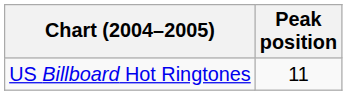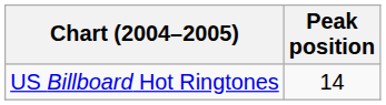 <table class="wikitable sortable">
 <tr>
 <th>Chart (2004–2005)</th>
 <th style="text-align:center;">Peak<br>position</th>
 </tr>
 <tr>
 <td><a href='#'>US <em>Billboard</em> Hot Ringtones</a></td>
-<td style="text-align:center;">11</td>
+<td style="text-align:center;">14</td>
 </tr>
 </table>
